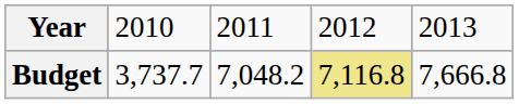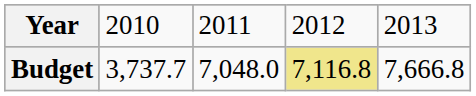 <table class="wikitable">
 <tr>
 <th>Year</th>
 <td>2010</td>
 <td>2011</td>
 <td>2012</td>
 <td>2013</td>
 </tr>
 <tr>
 <th>Budget</th>
 <td>3,737.7</td>
-<td>7,048.2</td>
+<td>7,048.0</td>
 <td style="background: khaki;">7,116.8</td>
 <td>7,666.8</td>
 </tr>
 </table>
